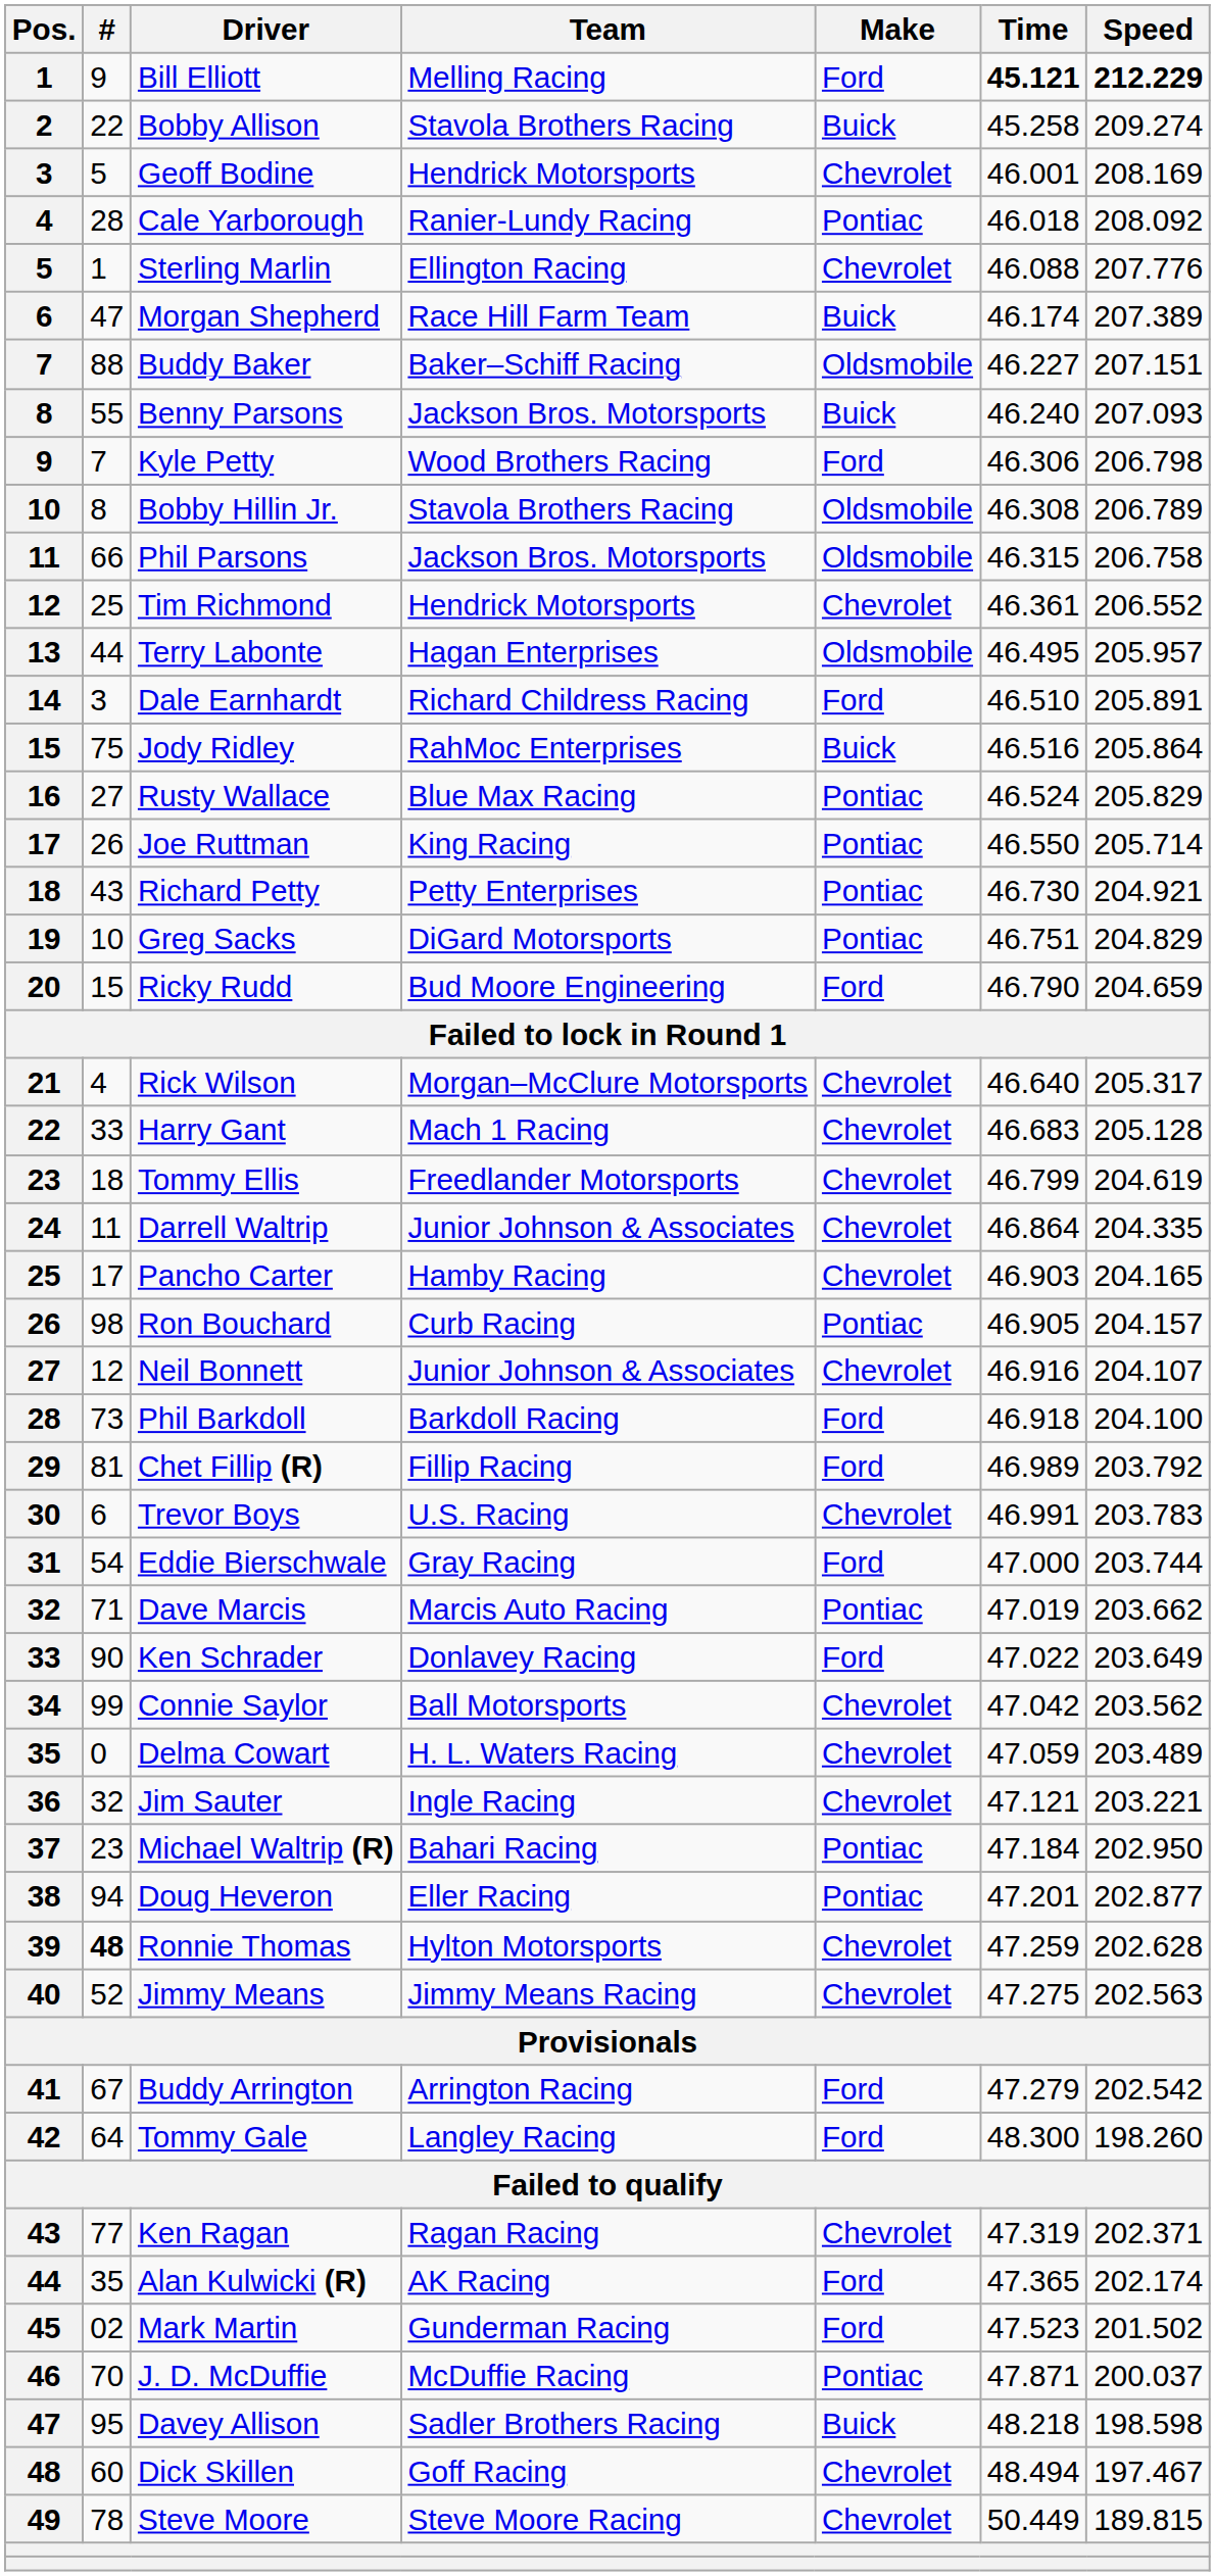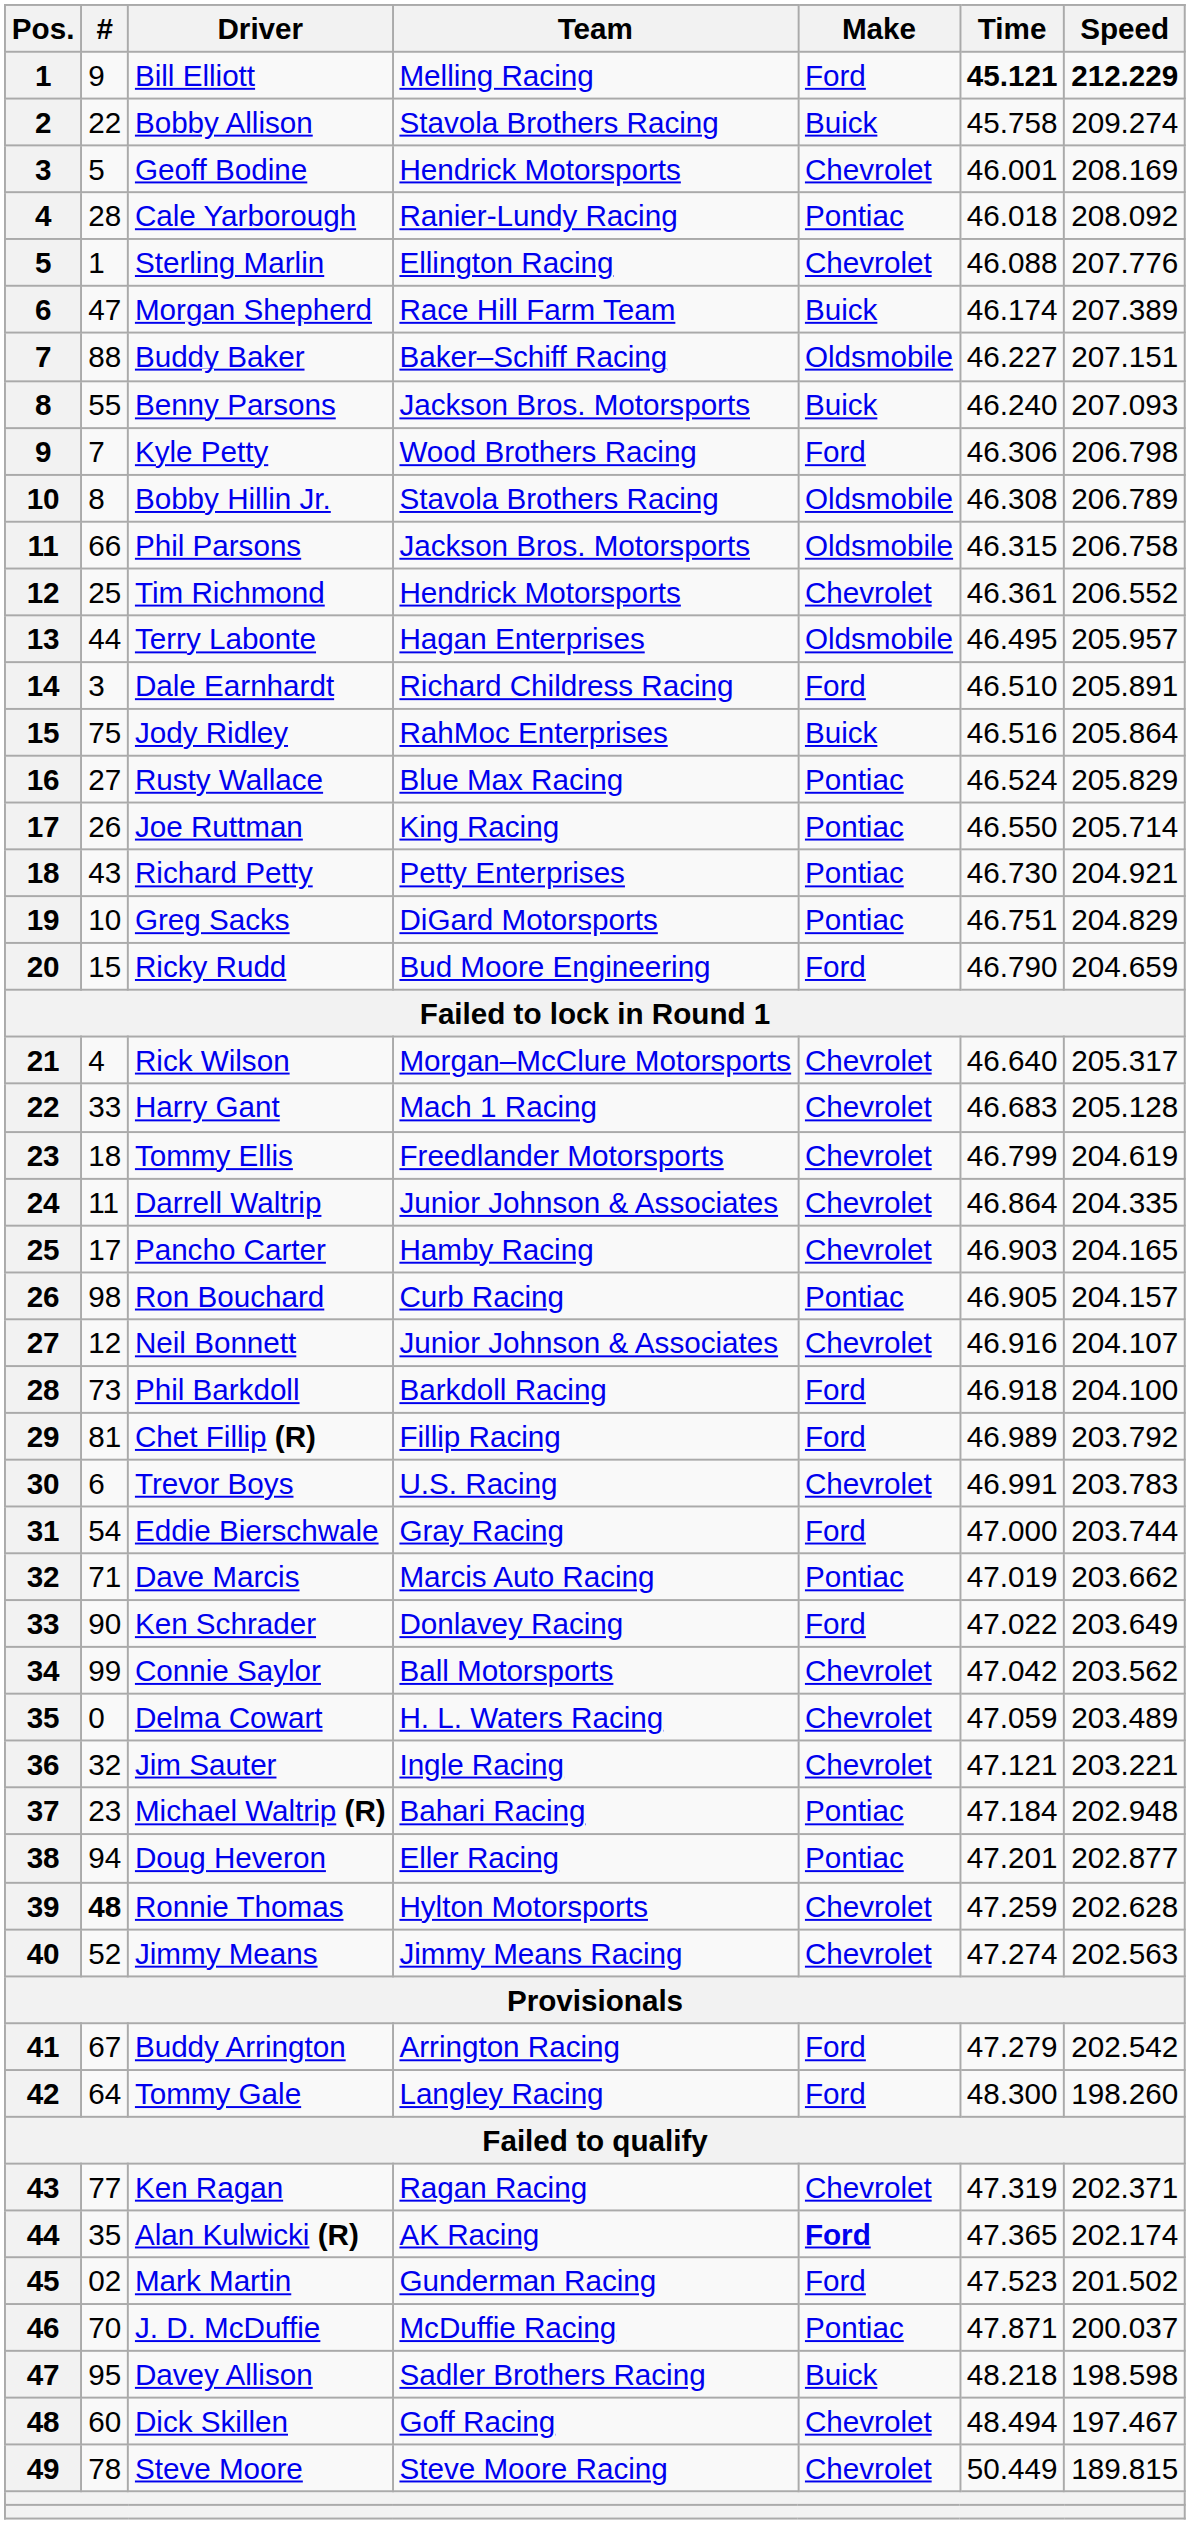 <table class="wikitable" style="font-size:95%">
 <tr>
 <th>Pos.</th>
 <th>#</th>
 <th>Driver</th>
 <th>Team</th>
 <th>Make</th>
 <th>Time</th>
 <th>Speed</th>
 </tr>
 <tr>
 <th>1</th>
 <td>9</td>
 <td><a href='#'>Bill Elliott</a></td>
 <td><a href='#'>Melling Racing</a></td>
 <td><a href='#'>Ford</a></td>
 <td><strong>45.121</strong></td>
 <td><strong>212.229</strong></td>
 </tr>
 <tr>
 <th>2</th>
 <td>22</td>
 <td><a href='#'>Bobby Allison</a></td>
 <td><a href='#'>Stavola Brothers Racing</a></td>
 <td><a href='#'>Buick</a></td>
-<td>45.258</td>
+<td>45.758</td>
 <td>209.274</td>
 </tr>
 <tr>
 <th>3</th>
 <td>5</td>
 <td><a href='#'>Geoff Bodine</a></td>
 <td><a href='#'>Hendrick Motorsports</a></td>
 <td><a href='#'>Chevrolet</a></td>
 <td>46.001</td>
 <td>208.169</td>
 </tr>
 <tr>
 <th>4</th>
 <td>28</td>
 <td><a href='#'>Cale Yarborough</a></td>
 <td><a href='#'>Ranier-Lundy Racing</a></td>
 <td><a href='#'>Pontiac</a></td>
 <td>46.018</td>
 <td>208.092</td>
 </tr>
 <tr>
 <th>5</th>
 <td>1</td>
 <td><a href='#'>Sterling Marlin</a></td>
 <td><a href='#'>Ellington Racing</a></td>
 <td><a href='#'>Chevrolet</a></td>
 <td>46.088</td>
 <td>207.776</td>
 </tr>
 <tr>
 <th>6</th>
 <td>47</td>
 <td><a href='#'>Morgan Shepherd</a></td>
 <td><a href='#'>Race Hill Farm Team</a></td>
 <td><a href='#'>Buick</a></td>
 <td>46.174</td>
 <td>207.389</td>
 </tr>
 <tr>
 <th>7</th>
 <td>88</td>
 <td><a href='#'>Buddy Baker</a></td>
 <td><a href='#'>Baker–Schiff Racing</a></td>
 <td><a href='#'>Oldsmobile</a></td>
 <td>46.227</td>
 <td>207.151</td>
 </tr>
 <tr>
 <th>8</th>
 <td>55</td>
 <td><a href='#'>Benny Parsons</a></td>
 <td><a href='#'>Jackson Bros. Motorsports</a></td>
 <td><a href='#'>Buick</a></td>
 <td>46.240</td>
 <td>207.093</td>
 </tr>
 <tr>
 <th>9</th>
 <td>7</td>
 <td><a href='#'>Kyle Petty</a></td>
 <td><a href='#'>Wood Brothers Racing</a></td>
 <td><a href='#'>Ford</a></td>
 <td>46.306</td>
 <td>206.798</td>
 </tr>
 <tr>
 <th>10</th>
 <td>8</td>
 <td><a href='#'>Bobby Hillin Jr.</a></td>
 <td><a href='#'>Stavola Brothers Racing</a></td>
 <td><a href='#'>Oldsmobile</a></td>
 <td>46.308</td>
 <td>206.789</td>
 </tr>
 <tr>
 <th>11</th>
 <td>66</td>
 <td><a href='#'>Phil Parsons</a></td>
 <td><a href='#'>Jackson Bros. Motorsports</a></td>
 <td><a href='#'>Oldsmobile</a></td>
 <td>46.315</td>
 <td>206.758</td>
 </tr>
 <tr>
 <th>12</th>
 <td>25</td>
 <td><a href='#'>Tim Richmond</a></td>
 <td><a href='#'>Hendrick Motorsports</a></td>
 <td><a href='#'>Chevrolet</a></td>
 <td>46.361</td>
 <td>206.552</td>
 </tr>
 <tr>
 <th>13</th>
 <td>44</td>
 <td><a href='#'>Terry Labonte</a></td>
 <td><a href='#'>Hagan Enterprises</a></td>
 <td><a href='#'>Oldsmobile</a></td>
 <td>46.495</td>
 <td>205.957</td>
 </tr>
 <tr>
 <th>14</th>
 <td>3</td>
 <td><a href='#'>Dale Earnhardt</a></td>
 <td><a href='#'>Richard Childress Racing</a></td>
 <td><a href='#'>Ford</a></td>
 <td>46.510</td>
 <td>205.891</td>
 </tr>
 <tr>
 <th>15</th>
 <td>75</td>
 <td><a href='#'>Jody Ridley</a></td>
 <td><a href='#'>RahMoc Enterprises</a></td>
 <td><a href='#'>Buick</a></td>
 <td>46.516</td>
 <td>205.864</td>
 </tr>
 <tr>
 <th>16</th>
 <td>27</td>
 <td><a href='#'>Rusty Wallace</a></td>
 <td><a href='#'>Blue Max Racing</a></td>
 <td><a href='#'>Pontiac</a></td>
 <td>46.524</td>
 <td>205.829</td>
 </tr>
 <tr>
 <th>17</th>
 <td>26</td>
 <td><a href='#'>Joe Ruttman</a></td>
 <td><a href='#'>King Racing</a></td>
 <td><a href='#'>Pontiac</a></td>
 <td>46.550</td>
 <td>205.714</td>
 </tr>
 <tr>
 <th>18</th>
 <td>43</td>
 <td><a href='#'>Richard Petty</a></td>
 <td><a href='#'>Petty Enterprises</a></td>
 <td><a href='#'>Pontiac</a></td>
 <td>46.730</td>
 <td>204.921</td>
 </tr>
 <tr>
 <th>19</th>
 <td>10</td>
 <td><a href='#'>Greg Sacks</a></td>
 <td><a href='#'>DiGard Motorsports</a></td>
 <td><a href='#'>Pontiac</a></td>
 <td>46.751</td>
 <td>204.829</td>
 </tr>
 <tr>
 <th>20</th>
 <td>15</td>
 <td><a href='#'>Ricky Rudd</a></td>
 <td><a href='#'>Bud Moore Engineering</a></td>
 <td><a href='#'>Ford</a></td>
 <td>46.790</td>
 <td>204.659</td>
 </tr>
 <tr>
 <th colspan="7">Failed to lock in Round 1</th>
 </tr>
 <tr>
 <th>21</th>
 <td>4</td>
 <td><a href='#'>Rick Wilson</a></td>
 <td><a href='#'>Morgan–McClure Motorsports</a></td>
 <td><a href='#'>Chevrolet</a></td>
 <td>46.640</td>
 <td>205.317</td>
 </tr>
 <tr>
 <th>22</th>
 <td>33</td>
 <td><a href='#'>Harry Gant</a></td>
 <td><a href='#'>Mach 1 Racing</a></td>
 <td><a href='#'>Chevrolet</a></td>
 <td>46.683</td>
 <td>205.128</td>
 </tr>
 <tr>
 <th>23</th>
 <td>18</td>
 <td><a href='#'>Tommy Ellis</a></td>
 <td><a href='#'>Freedlander Motorsports</a></td>
 <td><a href='#'>Chevrolet</a></td>
 <td>46.799</td>
 <td>204.619</td>
 </tr>
 <tr>
 <th>24</th>
 <td>11</td>
 <td><a href='#'>Darrell Waltrip</a></td>
 <td><a href='#'>Junior Johnson & Associates</a></td>
 <td><a href='#'>Chevrolet</a></td>
 <td>46.864</td>
 <td>204.335</td>
 </tr>
 <tr>
 <th>25</th>
 <td>17</td>
 <td><a href='#'>Pancho Carter</a></td>
 <td><a href='#'>Hamby Racing</a></td>
 <td><a href='#'>Chevrolet</a></td>
 <td>46.903</td>
 <td>204.165</td>
 </tr>
 <tr>
 <th>26</th>
 <td>98</td>
 <td><a href='#'>Ron Bouchard</a></td>
 <td><a href='#'>Curb Racing</a></td>
 <td><a href='#'>Pontiac</a></td>
 <td>46.905</td>
 <td>204.157</td>
 </tr>
 <tr>
 <th>27</th>
 <td>12</td>
 <td><a href='#'>Neil Bonnett</a></td>
 <td><a href='#'>Junior Johnson & Associates</a></td>
 <td><a href='#'>Chevrolet</a></td>
 <td>46.916</td>
 <td>204.107</td>
 </tr>
 <tr>
 <th>28</th>
 <td>73</td>
 <td><a href='#'>Phil Barkdoll</a></td>
 <td><a href='#'>Barkdoll Racing</a></td>
 <td><a href='#'>Ford</a></td>
 <td>46.918</td>
 <td>204.100</td>
 </tr>
 <tr>
 <th>29</th>
 <td>81</td>
 <td><a href='#'>Chet Fillip</a> <strong>(R)</strong></td>
 <td><a href='#'>Fillip Racing</a></td>
 <td><a href='#'>Ford</a></td>
 <td>46.989</td>
 <td>203.792</td>
 </tr>
 <tr>
 <th>30</th>
 <td>6</td>
 <td><a href='#'>Trevor Boys</a></td>
 <td><a href='#'>U.S. Racing</a></td>
 <td><a href='#'>Chevrolet</a></td>
 <td>46.991</td>
 <td>203.783</td>
 </tr>
 <tr>
 <th>31</th>
 <td>54</td>
 <td><a href='#'>Eddie Bierschwale</a></td>
 <td><a href='#'>Gray Racing</a></td>
 <td><a href='#'>Ford</a></td>
 <td>47.000</td>
 <td>203.744</td>
 </tr>
 <tr>
 <th>32</th>
 <td>71</td>
 <td><a href='#'>Dave Marcis</a></td>
 <td><a href='#'>Marcis Auto Racing</a></td>
 <td><a href='#'>Pontiac</a></td>
 <td>47.019</td>
 <td>203.662</td>
 </tr>
 <tr>
 <th>33</th>
 <td>90</td>
 <td><a href='#'>Ken Schrader</a></td>
 <td><a href='#'>Donlavey Racing</a></td>
 <td><a href='#'>Ford</a></td>
 <td>47.022</td>
 <td>203.649</td>
 </tr>
 <tr>
 <th>34</th>
 <td>99</td>
 <td><a href='#'>Connie Saylor</a></td>
 <td><a href='#'>Ball Motorsports</a></td>
 <td><a href='#'>Chevrolet</a></td>
 <td>47.042</td>
 <td>203.562</td>
 </tr>
 <tr>
 <th>35</th>
 <td>0</td>
 <td><a href='#'>Delma Cowart</a></td>
 <td><a href='#'>H. L. Waters Racing</a></td>
 <td><a href='#'>Chevrolet</a></td>
 <td>47.059</td>
 <td>203.489</td>
 </tr>
 <tr>
 <th>36</th>
 <td>32</td>
 <td><a href='#'>Jim Sauter</a></td>
 <td><a href='#'>Ingle Racing</a></td>
 <td><a href='#'>Chevrolet</a></td>
 <td>47.121</td>
 <td>203.221</td>
 </tr>
 <tr>
 <th>37</th>
 <td>23</td>
 <td><a href='#'>Michael Waltrip</a> <strong>(R)</strong></td>
 <td><a href='#'>Bahari Racing</a></td>
 <td><a href='#'>Pontiac</a></td>
 <td>47.184</td>
-<td>202.950</td>
+<td>202.948</td>
 </tr>
 <tr>
 <th>38</th>
 <td>94</td>
 <td><a href='#'>Doug Heveron</a></td>
 <td><a href='#'>Eller Racing</a></td>
 <td><a href='#'>Pontiac</a></td>
 <td>47.201</td>
 <td>202.877</td>
 </tr>
 <tr>
 <th>39</th>
 <td><strong>48</strong></td>
 <td><a href='#'>Ronnie Thomas</a></td>
 <td><a href='#'>Hylton Motorsports</a></td>
 <td><a href='#'>Chevrolet</a></td>
 <td>47.259</td>
 <td>202.628</td>
 </tr>
 <tr>
 <th>40</th>
 <td>52</td>
 <td><a href='#'>Jimmy Means</a></td>
 <td><a href='#'>Jimmy Means Racing</a></td>
 <td><a href='#'>Chevrolet</a></td>
-<td>47.275</td>
+<td>47.274</td>
 <td>202.563</td>
 </tr>
 <tr>
 <th colspan="7">Provisionals</th>
 </tr>
 <tr>
 <th>41</th>
 <td>67</td>
 <td><a href='#'>Buddy Arrington</a></td>
 <td><a href='#'>Arrington Racing</a></td>
 <td><a href='#'>Ford</a></td>
 <td>47.279</td>
 <td>202.542</td>
 </tr>
 <tr>
 <th>42</th>
 <td>64</td>
 <td><a href='#'>Tommy Gale</a></td>
 <td><a href='#'>Langley Racing</a></td>
 <td><a href='#'>Ford</a></td>
 <td>48.300</td>
 <td>198.260</td>
 </tr>
 <tr>
 <th colspan="7">Failed to qualify</th>
 </tr>
 <tr>
 <th>43</th>
 <td>77</td>
 <td><a href='#'>Ken Ragan</a></td>
 <td><a href='#'>Ragan Racing</a></td>
 <td><a href='#'>Chevrolet</a></td>
 <td>47.319</td>
 <td>202.371</td>
 </tr>
 <tr>
 <th>44</th>
 <td>35</td>
 <td><a href='#'>Alan Kulwicki</a> <strong>(R)</strong></td>
 <td><a href='#'>AK Racing</a></td>
-<td><a href='#'>Ford</a></td>
+<td><strong><a href='#'>Ford</a></strong></td>
 <td>47.365</td>
 <td>202.174</td>
 </tr>
 <tr>
 <th>45</th>
 <td>02</td>
 <td><a href='#'>Mark Martin</a></td>
 <td><a href='#'>Gunderman Racing</a></td>
 <td><a href='#'>Ford</a></td>
 <td>47.523</td>
 <td>201.502</td>
 </tr>
 <tr>
 <th>46</th>
 <td>70</td>
 <td><a href='#'>J. D. McDuffie</a></td>
 <td><a href='#'>McDuffie Racing</a></td>
 <td><a href='#'>Pontiac</a></td>
 <td>47.871</td>
 <td>200.037</td>
 </tr>
 <tr>
 <th>47</th>
 <td>95</td>
 <td><a href='#'>Davey Allison</a></td>
 <td><a href='#'>Sadler Brothers Racing</a></td>
 <td><a href='#'>Buick</a></td>
 <td>48.218</td>
 <td>198.598</td>
 </tr>
 <tr>
 <th>48</th>
 <td>60</td>
 <td><a href='#'>Dick Skillen</a></td>
 <td><a href='#'>Goff Racing</a></td>
 <td><a href='#'>Chevrolet</a></td>
 <td>48.494</td>
 <td>197.467</td>
 </tr>
 <tr>
 <th>49</th>
 <td>78</td>
 <td><a href='#'>Steve Moore</a></td>
 <td><a href='#'>Steve Moore Racing</a></td>
 <td><a href='#'>Chevrolet</a></td>
 <td>50.449</td>
 <td>189.815</td>
 </tr>
 <tr>
 <th colspan="7"></th>
 </tr>
 <tr>
 <th colspan="7"></th>
 </tr>
 </table>
